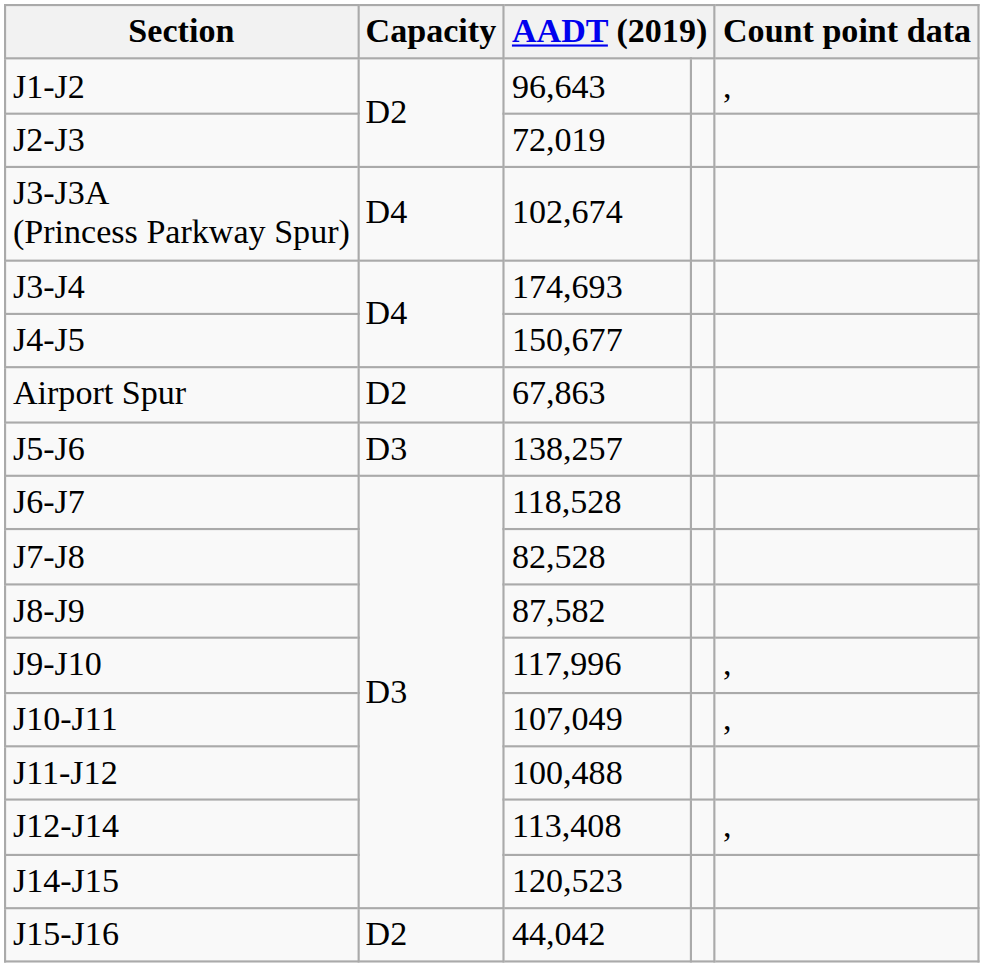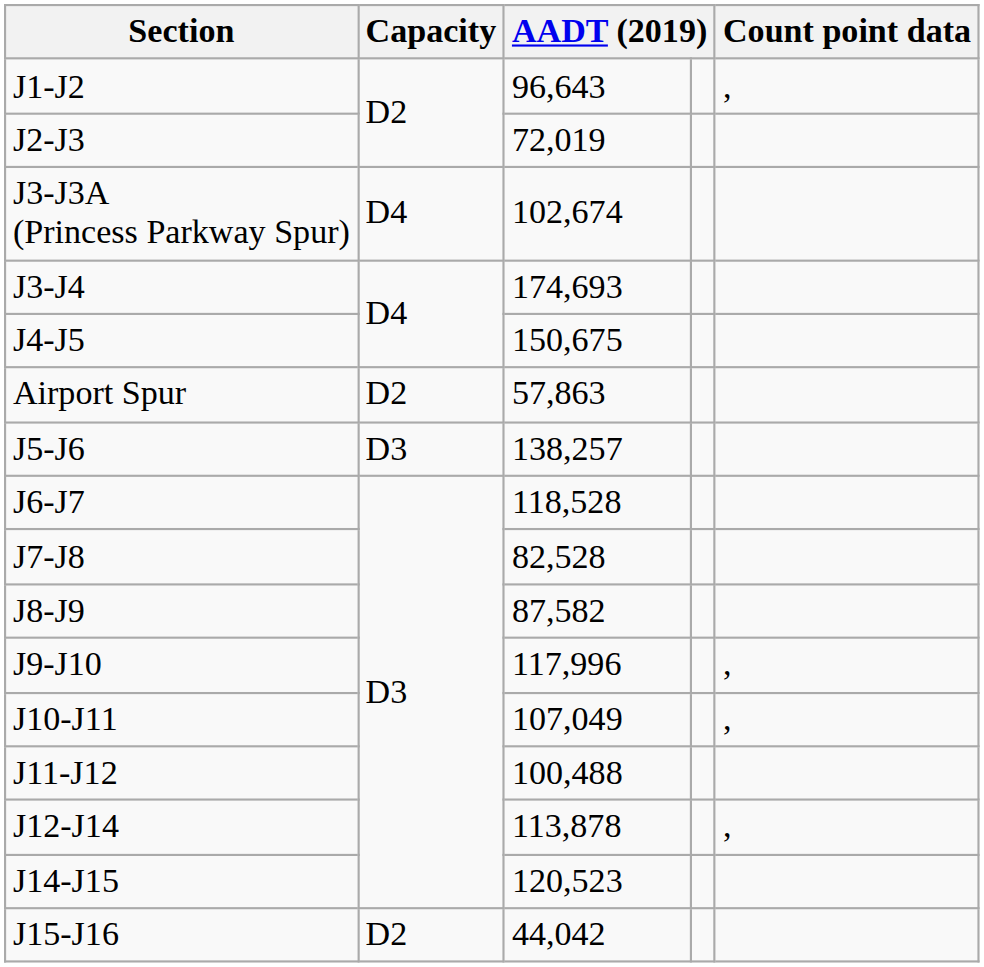 <table class="wikitable sortable">
 <tr>
 <th>Section</th>
 <th>Capacity</th>
 <th colspan=2><a href='#'>AADT</a> (2019)</th>
 <th>Count point data</th>
 </tr>
 <tr>
 <td>J1-J2</td>
 <td rowspan=2>D2</td>
 <td>96,643</td>
 <td></td>
 <td>, </td>
 </tr>
 <tr>
 <td>J2-J3</td>
 <td>72,019</td>
 <td></td>
 <td></td>
 </tr>
 <tr>
 <td>J3-J3A<br>(Princess Parkway Spur)</td>
 <td>D4</td>
 <td>102,674</td>
 <td></td>
 <td></td>
 </tr>
 <tr>
 <td>J3-J4</td>
 <td rowspan=2>D4</td>
 <td>174,693</td>
 <td></td>
 <td></td>
 </tr>
 <tr>
 <td>J4-J5</td>
-<td>150,677</td>
+<td>150,675</td>
 <td></td>
 <td></td>
 </tr>
 <tr>
 <td>Airport Spur</td>
 <td>D2</td>
-<td>67,863</td>
+<td>57,863</td>
 <td></td>
 <td></td>
 </tr>
 <tr>
 <td>J5-J6</td>
 <td>D3</td>
 <td>138,257</td>
 <td></td>
 <td></td>
 </tr>
 <tr>
 <td>J6-J7</td>
 <td rowspan=8>D3</td>
 <td>118,528</td>
 <td></td>
 <td></td>
 </tr>
 <tr>
 <td>J7-J8</td>
 <td>82,528</td>
 <td></td>
 <td></td>
 </tr>
 <tr>
 <td>J8-J9</td>
 <td>87,582</td>
 <td></td>
 <td></td>
 </tr>
 <tr>
 <td>J9-J10</td>
 <td>117,996</td>
 <td></td>
 <td>, </td>
 </tr>
 <tr>
 <td>J10-J11</td>
 <td>107,049</td>
 <td></td>
 <td>, </td>
 </tr>
 <tr>
 <td>J11-J12</td>
 <td>100,488</td>
 <td></td>
 <td></td>
 </tr>
 <tr>
 <td>J12-J14</td>
-<td>113,408</td>
+<td>113,878</td>
 <td></td>
 <td>, </td>
 </tr>
 <tr>
 <td>J14-J15</td>
 <td>120,523</td>
 <td></td>
 <td></td>
 </tr>
 <tr>
 <td>J15-J16</td>
 <td>D2</td>
 <td>44,042</td>
 <td></td>
 <td></td>
 </tr>
 </table>
